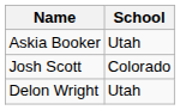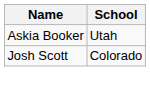 <table class="wikitable">
 <tr>
 <th>Name</th>
 <th>School</th>
 </tr>
 <tr>
 <td>Askia Booker</td>
 <td>Utah</td>
 </tr>
 <tr>
 <td>Josh Scott</td>
 <td>Colorado</td>
 </tr>
-<tr>
-<td>Delon Wright</td>
-<td>Utah</td>
-</tr>
 </table>
